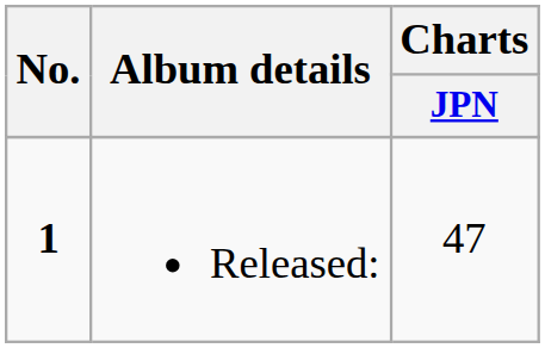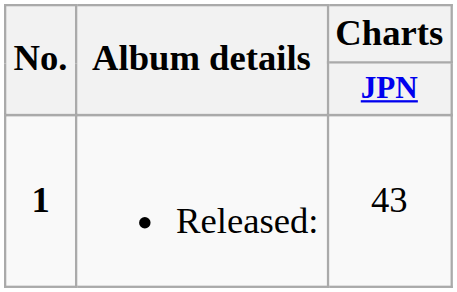 <table class="wikitable">
 <tr>
 <th rowspan="2">No.</th>
 <th rowspan="2">Album details</th>
 <th>Charts</th>
 </tr>
 <tr style="width:3em;font-size:85%;">
 <th><a href='#'>JPN</a><br></th>
 </tr>
 <tr>
 </tr>
 <tr>
 <td align="center"><strong>1</strong></td>
 <td><br><ul><li>Released: </li></ul></td>
-<td align="center">47</td>
+<td align="center">43</td>
 </tr>
 </table>
